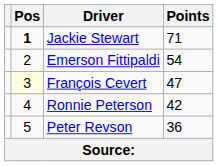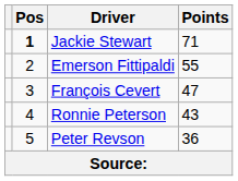 <table class="wikitable" style="font-size: 95%;">
 <tr>
 <th></th>
 <th>Pos</th>
 <th>Driver</th>
 <th>Points</th>
 </tr>
 <tr>
 <td align="left"></td>
 <td align="center"><strong>1</strong></td>
 <td> <a href='#'>Jackie Stewart</a></td>
 <td style="text-align:left;">71</td>
 </tr>
 <tr>
 <td align="left"></td>
 <td align="center">2</td>
 <td> <a href='#'>Emerson Fittipaldi</a></td>
-<td style="text-align:left;">54</td>
+<td style="text-align:left;">55</td>
 </tr>
 <tr>
 <td align="left"></td>
-<td align="center" style="background: lightyellow;">3</td>
+<td align="center">3</td>
 <td> <a href='#'>François Cevert</a></td>
 <td style="text-align:left;">47</td>
 </tr>
 <tr>
 <td align="left"></td>
 <td align="center">4</td>
 <td> <a href='#'>Ronnie Peterson</a></td>
-<td style="text-align:left;">42</td>
+<td style="text-align:left;">43</td>
 </tr>
 <tr>
 <td align="left"></td>
 <td align="center">5</td>
 <td> <a href='#'>Peter Revson</a></td>
 <td style="text-align:left;">36</td>
 </tr>
 <tr>
 <th colspan=4>Source: </th>
 </tr>
 </table>
